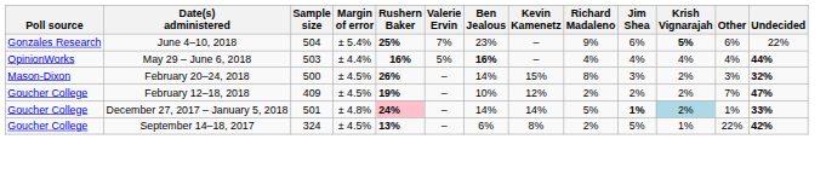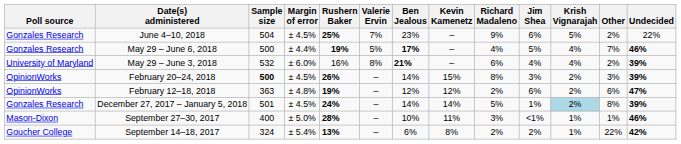 <table class="wikitable" style="font-size:90%">
 <tr valign=bottom>
 <th>Poll source</th>
 <th>Date(s)<br>administered</th>
 <th>Sample<br>size</th>
 <th>Margin<br>of error</th>
 <th style="width:45px;">Rushern<br>Baker</th>
 <th style="width:45px;">Valerie<br>Ervin</th>
 <th style="width:45px;">Ben<br>Jealous</th>
 <th style="width:45px;">Kevin<br>Kamenetz</th>
 <th style="width:45px;">Richard<br>Madaleno</th>
 <th style="width:45px;">Jim<br>Shea</th>
 <th style="width:45px;">Krish<br>Vignarajah</th>
 <th>Other</th>
 <th>Undecided</th>
 </tr>
 <tr>
 <td><a href='#'>Gonzales Research</a></td>
 <td align=center>June 4–10, 2018</td>
 <td align=center>504</td>
-<td align=center>± 5.4%</td>
+<td align=center>± 4.5%</td>
 <td><strong>25%</strong></td>
 <td align=center>7%</td>
 <td align=center>23%</td>
 <td align=center>–</td>
 <td align=center>9%</td>
 <td align=center>6%</td>
-<td align=center><strong>5%</strong></td>
-<td align=center>6%</td>
+<td align=center>5%</td>
+<td align=center>2%</td>
 <td align=center>22%</td>
 </tr>
 <tr>
-<td><a href='#'>OpinionWorks</a></td>
+<td><a href='#'>Gonzales Research</a></td>
 <td align=center>May 29 – June 6, 2018</td>
-<td align=center>503</td>
+<td align=center>500</td>
 <td align=center>± 4.4%</td>
-<td align=center><strong>16%</strong></td>
+<td align=center><strong>19%</strong></td>
 <td align=center>5%</td>
-<td align=center><strong>16%</strong></td>
+<td align=center><strong>17%</strong></td>
 <td align=center>–</td>
 <td align=center>4%</td>
+<td align=center>5%</td>
+<td align=center>4%</td>
+<td align=center>7%</td>
+<td><strong>46%</strong></td>
+</tr>
+<tr>
+<td><a href='#'>University of Maryland</a></td>
+<td align=center>May 29 – June 3, 2018</td>
+<td align=center>532</td>
+<td align=center>± 6.0%</td>
+<td align=center>16%</td>
+<td align=center>8%</td>
+<td><strong>21%</strong></td>
+<td align=center>–</td>
+<td align=center>6%</td>
 <td align=center>4%</td>
 <td align=center>4%</td>
-<td align=center>4%</td>
-<td><strong>44%</strong></td>
+<td align=center>2%</td>
+<td><strong>39%</strong></td>
 </tr>
 <tr>
-<td><a href='#'>Mason-Dixon</a></td>
+<td><a href='#'>OpinionWorks</a></td>
 <td align=center>February 20–24, 2018</td>
-<td align=center>500</td>
+<td align=center><strong>500</strong></td>
 <td align=center>± 4.5%</td>
 <td><strong>26%</strong></td>
 <td align=center>–</td>
 <td align=center>14%</td>
 <td align=center>15%</td>
 <td align=center>8%</td>
 <td align=center>3%</td>
 <td align=center>2%</td>
 <td align=center>3%</td>
-<td><strong>32%</strong></td>
+<td><strong>39%</strong></td>
 </tr>
 <tr>
-<td><a href='#'>Goucher College</a></td>
+<td><a href='#'>OpinionWorks</a></td>
 <td align=center>February 12–18, 2018</td>
-<td align=center>409</td>
-<td align=center>± 4.5%</td>
+<td align=center>363</td>
+<td align=center>± 4.8%</td>
 <td><strong>19%</strong></td>
 <td align=center>–</td>
-<td align=center>10%</td>
+<td align=center>12%</td>
 <td align=center>12%</td>
 <td align=center>2%</td>
+<td align=center>6%</td>
 <td align=center>2%</td>
-<td align=center>2%</td>
-<td align=center>7%</td>
+<td align=center>6%</td>
 <td><strong>47%</strong></td>
 </tr>
 <tr>
-<td><a href='#'>Goucher College</a></td>
+<td><a href='#'>Gonzales Research</a></td>
 <td align=center>December 27, 2017 – January 5, 2018</td>
 <td align=center>501</td>
-<td align=center>± 4.8%</td>
-<td style="background: pink;"><strong>24%</strong></td>
+<td align=center>± 4.5%</td>
+<td><strong>24%</strong></td>
 <td align=center>–</td>
 <td align=center>14%</td>
 <td align=center>14%</td>
 <td align=center>5%</td>
-<td align=center><strong>1%</strong></td>
+<td align=center>1%</td>
 <td align=center style="background: lightblue;">2%</td>
+<td align=center>8%</td>
+<td><strong>39%</strong></td>
+</tr>
+<tr>
+<td><a href='#'>Mason-Dixon</a></td>
+<td align=center>September 27–30, 2017</td>
+<td align=center>400</td>
+<td align=center>± 5.0%</td>
+<td><strong>28%</strong></td>
+<td align=center>–</td>
+<td align=center>10%</td>
+<td align=center>11%</td>
+<td align=center>3%</td>
+<td align=center><1%</td>
 <td align=center>1%</td>
-<td><strong>33%</strong></td>
+<td align=center>1%</td>
+<td><strong>46%</strong></td>
 </tr>
 <tr>
 <td><a href='#'>Goucher College</a></td>
 <td align=center>September 14–18, 2017</td>
 <td align=center>324</td>
-<td align=center>± 4.5%</td>
+<td align=center>± 5.4%</td>
 <td><strong>13%</strong></td>
 <td align=center>–</td>
 <td align=center>6%</td>
 <td align=center>8%</td>
 <td align=center>2%</td>
-<td align=center>5%</td>
+<td align=center>2%</td>
 <td align=center>1%</td>
 <td align=center>22%</td>
 <td><strong>42%</strong></td>
 </tr>
 </table>
